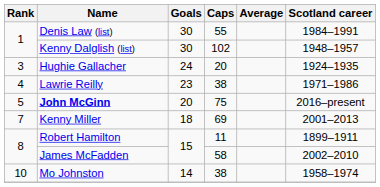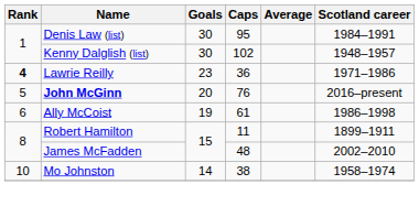 <table class="wikitable sortable" style="text-align: center;">
 <tr>
 <th>Rank</th>
 <th class="unsortable" width="180px">Name</th>
 <th>Goals</th>
 <th>Caps</th>
 <th>Average</th>
 <th class="unsortable">Scotland career</th>
 </tr>
 <tr>
 <td rowspan=2>1</td>
 <td align="left"><a href='#'>Denis Law</a> <small>(<a href='#'>list</a>)</small></td>
 <td>30</td>
-<td>55</td>
+<td>95</td>
 <td></td>
 <td>1984–1991</td>
 </tr>
 <tr>
 <td align="left"><a href='#'>Kenny Dalglish</a> <small>(<a href='#'>list</a>)</small></td>
 <td>30</td>
 <td>102</td>
 <td></td>
 <td>1948–1957</td>
 </tr>
 <tr>
-<td>3</td>
-<td align="left"><a href='#'>Hughie Gallacher</a></td>
-<td>24</td>
-<td>20</td>
-<td></td>
-<td>1924–1935</td>
-</tr>
-<tr>
-<td>4</td>
+<td><strong>4</strong></td>
 <td align="left"><a href='#'>Lawrie Reilly</a></td>
 <td>23</td>
-<td>38</td>
+<td>36</td>
 <td></td>
 <td>1971–1986</td>
 </tr>
 <tr>
 <td>5</td>
 <td align="left"><strong><a href='#'>John McGinn</a></strong></td>
 <td>20</td>
-<td>75</td>
+<td>76</td>
 <td></td>
 <td>2016–present</td>
 </tr>
 <tr>
-<td>7</td>
-<td align="left"><a href='#'>Kenny Miller</a></td>
-<td>18</td>
-<td>69</td>
+<td>6</td>
+<td align="left"><a href='#'>Ally McCoist</a></td>
+<td>19</td>
+<td>61</td>
 <td></td>
-<td>2001–2013</td>
+<td>1986–1998</td>
 </tr>
 <tr>
 <td rowspan=2>8</td>
 <td align="left"><a href='#'>Robert Hamilton</a></td>
 <td rowspan="2">15</td>
 <td>11</td>
 <td></td>
 <td>1899–1911</td>
 </tr>
 <tr>
 <td align="left"><a href='#'>James McFadden</a></td>
-<td>58</td>
+<td>48</td>
 <td></td>
 <td>2002–2010</td>
 </tr>
 <tr>
 <td>10</td>
 <td align="left"><a href='#'>Mo Johnston</a></td>
 <td>14</td>
 <td>38</td>
 <td></td>
 <td>1958–1974</td>
 </tr>
 <tr>
 </tr>
 </table>
